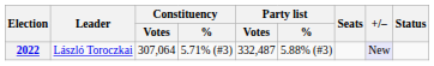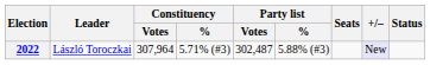 <table class="wikitable">
 <tr>
 <th rowspan=2>Election</th>
 <th rowspan=2>Leader</th>
 <th colspan=2>Constituency</th>
 <th colspan=2>Party list</th>
 <th rowspan=2>Seats</th>
 <th rowspan=2>+/–</th>
 <th rowspan=2>Status</th>
 </tr>
 <tr>
 <th>Votes</th>
 <th>%</th>
 <th>Votes</th>
 <th>%</th>
 </tr>
 <tr>
 <th><a href='#'>2022</a></th>
 <td><a href='#'>László Toroczkai</a></td>
-<td>307,064</td>
+<td>307,964</td>
 <td>5.71% (#3)</td>
-<td>332,487</td>
+<td>302,487</td>
 <td>5.88% (#3)</td>
 <td></td>
 <td style="background: lavender;">New</td>
 <td></td>
 </tr>
 </table>
